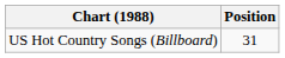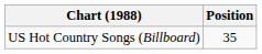 <table class="wikitable">
 <tr>
 <th>Chart (1988)</th>
 <th>Position</th>
 </tr>
 <tr>
 <td>US Hot Country Songs (<em>Billboard</em>)</td>
-<td align="center">31</td>
+<td align="center">35</td>
 </tr>
 </table>
